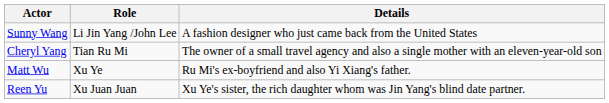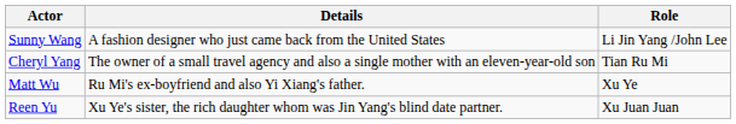 <table class="wikitable">
 <tr>
 <th>Actor</th>
+<th>Details</th>
 <th>Role</th>
-<th>Details</th>
 </tr>
 <tr>
 <td><a href='#'>Sunny Wang</a></td>
+<td>A fashion designer who just came back from the United States</td>
 <td>Li Jin Yang  /John Lee</td>
-<td>A fashion designer who just came back from the United States</td>
 </tr>
 <tr>
 <td><a href='#'>Cheryl Yang</a></td>
+<td>The owner of a small travel agency and also a single mother with an eleven-year-old son</td>
 <td>Tian Ru Mi</td>
-<td>The owner of a small travel agency and also a single mother with an eleven-year-old son</td>
 </tr>
 <tr>
 <td><a href='#'>Matt Wu</a></td>
+<td>Ru Mi's ex-boyfriend and also Yi Xiang's father.</td>
 <td>Xu Ye</td>
-<td>Ru Mi's ex-boyfriend and also Yi Xiang's father.</td>
 </tr>
 <tr>
 <td><a href='#'>Reen Yu</a></td>
+<td>Xu Ye's sister, the rich daughter whom was Jin Yang's blind date partner.</td>
 <td>Xu Juan Juan</td>
-<td>Xu Ye's sister, the rich daughter whom was Jin Yang's blind date partner.</td>
 </tr>
 </table>
